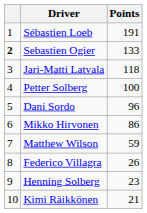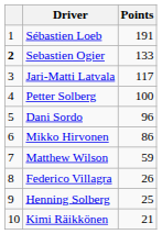 <table class="wikitable" style="font-size: 95%;">
 <tr>
 <th></th>
 <th>Driver</th>
 <th>Points</th>
 </tr>
 <tr>
 <td>1</td>
 <td> <a href='#'>Sébastien Loeb</a></td>
 <td align="right">191</td>
 </tr>
 <tr>
 <td><strong>2</strong></td>
 <td> <a href='#'>Sebastien Ogier</a></td>
 <td align="right">133</td>
 </tr>
 <tr>
 <td>3</td>
 <td> <a href='#'>Jari-Matti Latvala</a></td>
-<td align="right">118</td>
+<td align="right">117</td>
 </tr>
 <tr>
 <td>4</td>
 <td> <a href='#'>Petter Solberg</a></td>
 <td align="right">100</td>
 </tr>
 <tr>
 <td>5</td>
 <td> <a href='#'>Dani Sordo</a></td>
 <td align="right">96</td>
 </tr>
 <tr>
 <td>6</td>
 <td> <a href='#'>Mikko Hirvonen</a></td>
 <td align="right">86</td>
 </tr>
 <tr>
 <td>7</td>
 <td> <a href='#'>Matthew Wilson</a></td>
 <td align="right">59</td>
 </tr>
 <tr>
 <td>8</td>
 <td> <a href='#'>Federico Villagra</a></td>
 <td align="right">26</td>
 </tr>
 <tr>
 <td>9</td>
 <td> <a href='#'>Henning Solberg</a></td>
-<td align="right">23</td>
+<td align="right">25</td>
 </tr>
 <tr>
 <td>10</td>
 <td> <a href='#'>Kimi Räikkönen</a></td>
 <td align="right">21</td>
 </tr>
 </table>
